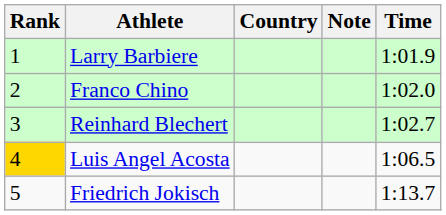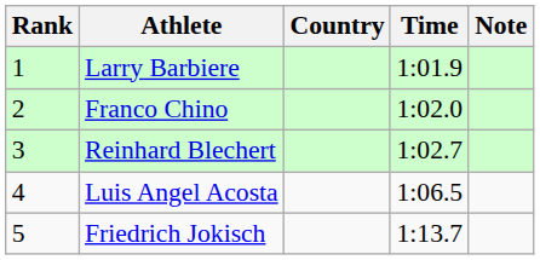 <table class="wikitable sortable">
 <tr>
 <th>Rank</th>
 <th>Athlete</th>
 <th>Country</th>
+<th>Time</th>
 <th>Note</th>
-<th>Time</th>
 </tr>
 <tr bgcolor=#CCFFCC>
 <td>1</td>
 <td><a href='#'>Larry Barbiere</a></td>
 <td></td>
+<td>1:01.9</td>
 <td></td>
-<td>1:01.9</td>
 </tr>
 <tr bgcolor=#CCFFCC>
 <td>2</td>
 <td><a href='#'>Franco Chino</a></td>
 <td></td>
+<td>1:02.0</td>
 <td></td>
-<td>1:02.0</td>
 </tr>
 <tr bgcolor=#CCFFCC>
 <td>3</td>
 <td><a href='#'>Reinhard Blechert</a></td>
 <td></td>
+<td>1:02.7</td>
 <td></td>
-<td>1:02.7</td>
 </tr>
 <tr>
-<td style="background: gold;">4</td>
+<td>4</td>
 <td><a href='#'>Luis Angel Acosta</a></td>
 <td></td>
+<td>1:06.5</td>
 <td></td>
-<td>1:06.5</td>
 </tr>
 <tr>
 <td>5</td>
 <td><a href='#'>Friedrich Jokisch</a></td>
 <td></td>
+<td>1:13.7</td>
 <td></td>
-<td>1:13.7</td>
 </tr>
 </table>
